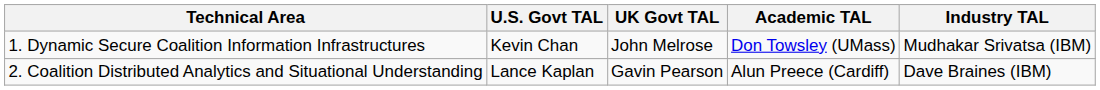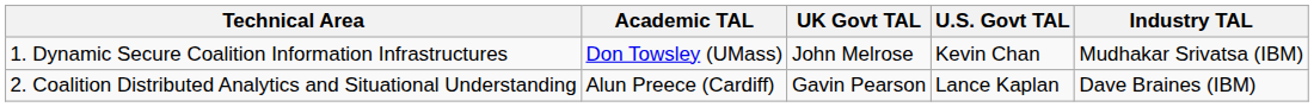 <table class="wikitable">
 <tr>
 <th>Technical Area</th>
+<th>Academic TAL</th>
+<th>UK Govt TAL</th>
 <th>U.S. Govt TAL</th>
-<th>UK Govt TAL</th>
-<th>Academic TAL</th>
 <th>Industry TAL</th>
 </tr>
 <tr>
 <td>1. Dynamic Secure Coalition Information Infrastructures</td>
+<td><a href='#'>Don Towsley</a> (UMass)</td>
+<td>John Melrose</td>
 <td>Kevin Chan</td>
-<td>John Melrose</td>
-<td><a href='#'>Don Towsley</a> (UMass)</td>
 <td>Mudhakar Srivatsa (IBM)</td>
 </tr>
 <tr>
 <td>2. Coalition Distributed Analytics and Situational Understanding</td>
+<td>Alun Preece (Cardiff)</td>
+<td>Gavin Pearson</td>
 <td>Lance Kaplan</td>
-<td>Gavin Pearson</td>
-<td>Alun Preece (Cardiff)</td>
 <td>Dave Braines (IBM)</td>
 </tr>
 </table>
